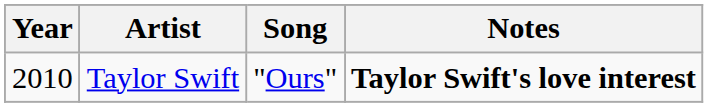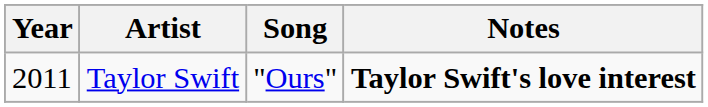 <table class="wikitable">
 <tr>
 <th>Year</th>
 <th>Artist</th>
 <th>Song</th>
 <th class="unsortable">Notes</th>
 </tr>
 <tr>
-<td>2010</td>
+<td>2011</td>
 <td><a href='#'>Taylor Swift</a></td>
 <td>"<a href='#'>Ours</a>"</td>
 <td><strong>Taylor Swift's love interest</strong></td>
 </tr>
 </table>
